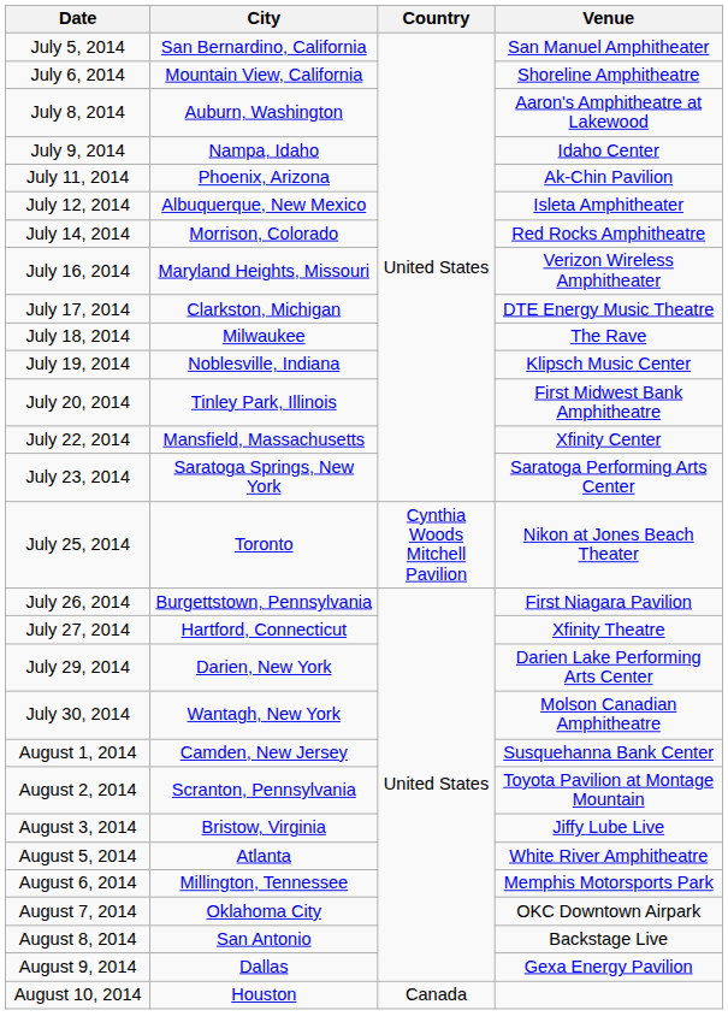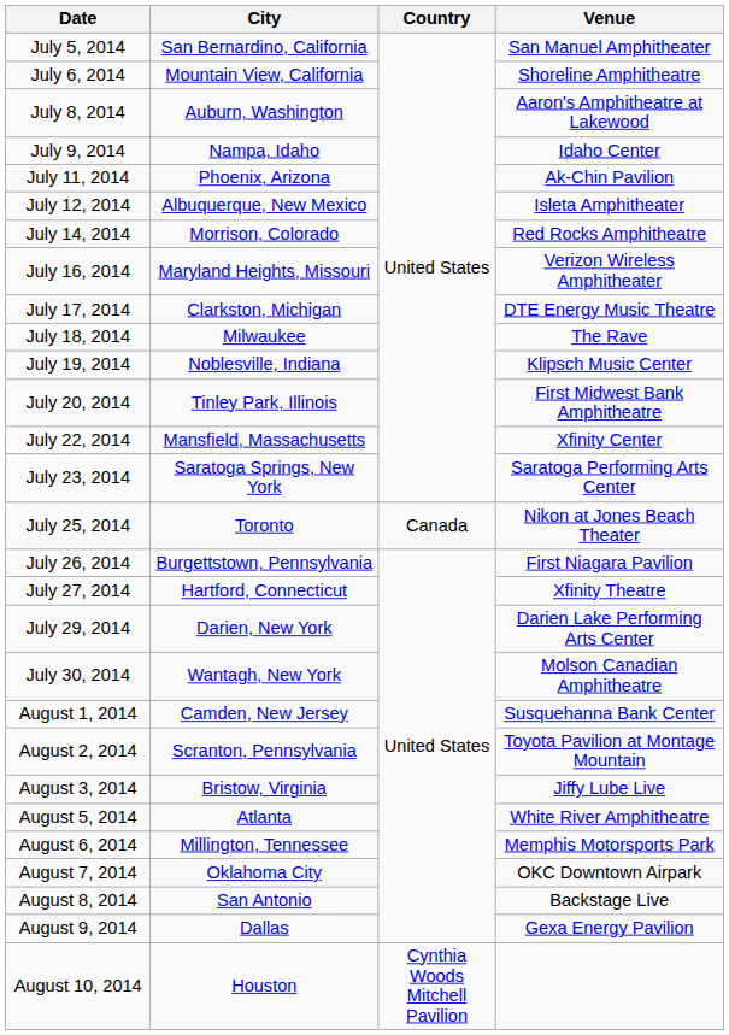 <table class="wikitable" style="text-align:center;">
 <tr>
 <th style="width:125px;">Date</th>
 <th style="width:200px;">City</th>
 <th style="width:100px;">Country</th>
 <th style="width:200px;">Venue</th>
 </tr>
 <tr>
 <td>July 5, 2014</td>
 <td><a href='#'>San Bernardino, California</a></td>
 <td rowspan="14">United States</td>
 <td><a href='#'>San Manuel Amphitheater</a></td>
 </tr>
 <tr>
 <td>July 6, 2014</td>
 <td><a href='#'>Mountain View, California</a></td>
 <td><a href='#'>Shoreline Amphitheatre</a></td>
 </tr>
 <tr>
 <td>July 8, 2014</td>
 <td><a href='#'>Auburn, Washington</a></td>
 <td><a href='#'>Aaron's Amphitheatre at Lakewood</a></td>
 </tr>
 <tr>
 <td>July 9, 2014</td>
 <td><a href='#'>Nampa, Idaho</a></td>
 <td><a href='#'>Idaho Center</a></td>
 </tr>
 <tr>
 <td>July 11, 2014</td>
 <td><a href='#'>Phoenix, Arizona</a></td>
 <td><a href='#'>Ak-Chin Pavilion</a></td>
 </tr>
 <tr>
 <td>July 12, 2014</td>
 <td><a href='#'>Albuquerque, New Mexico</a></td>
 <td><a href='#'>Isleta Amphitheater</a></td>
 </tr>
 <tr>
 <td>July 14, 2014</td>
 <td><a href='#'>Morrison, Colorado</a></td>
 <td><a href='#'>Red Rocks Amphitheatre</a></td>
 </tr>
 <tr>
 <td>July 16, 2014</td>
 <td><a href='#'>Maryland Heights, Missouri</a></td>
 <td><a href='#'>Verizon Wireless Amphitheater</a></td>
 </tr>
 <tr>
 <td>July 17, 2014</td>
 <td><a href='#'>Clarkston, Michigan</a></td>
 <td><a href='#'>DTE Energy Music Theatre</a></td>
 </tr>
 <tr>
 <td>July 18, 2014</td>
 <td><a href='#'>Milwaukee</a></td>
 <td><a href='#'>The Rave</a></td>
 </tr>
 <tr>
 <td>July 19, 2014</td>
 <td><a href='#'>Noblesville, Indiana</a></td>
 <td><a href='#'>Klipsch Music Center</a></td>
 </tr>
 <tr>
 <td>July 20, 2014</td>
 <td><a href='#'>Tinley Park, Illinois</a></td>
 <td><a href='#'>First Midwest Bank Amphitheatre</a></td>
 </tr>
 <tr>
 <td>July 22, 2014</td>
 <td><a href='#'>Mansfield, Massachusetts</a></td>
 <td><a href='#'>Xfinity Center</a></td>
 </tr>
 <tr>
 <td>July 23, 2014</td>
 <td><a href='#'>Saratoga Springs, New York</a></td>
 <td><a href='#'>Saratoga Performing Arts Center</a></td>
 </tr>
 <tr>
 <td>July 25, 2014</td>
 <td><a href='#'>Toronto</a></td>
-<td><a href='#'>Cynthia Woods Mitchell Pavilion</a></td>
+<td>Canada</td>
 <td><a href='#'>Nikon at Jones Beach Theater</a></td>
 </tr>
 <tr>
 <td>July 26, 2014</td>
 <td><a href='#'>Burgettstown, Pennsylvania</a></td>
 <td rowspan="12">United States</td>
 <td><a href='#'>First Niagara Pavilion</a></td>
 </tr>
 <tr>
 <td>July 27, 2014</td>
 <td><a href='#'>Hartford, Connecticut</a></td>
 <td><a href='#'>Xfinity Theatre</a></td>
 </tr>
 <tr>
 <td>July 29, 2014</td>
 <td><a href='#'>Darien, New York</a></td>
 <td><a href='#'>Darien Lake Performing Arts Center</a></td>
 </tr>
 <tr>
 <td>July 30, 2014</td>
 <td><a href='#'>Wantagh, New York</a></td>
 <td><a href='#'>Molson Canadian Amphitheatre</a></td>
 </tr>
 <tr>
 <td>August 1, 2014</td>
 <td><a href='#'>Camden, New Jersey</a></td>
 <td><a href='#'>Susquehanna Bank Center</a></td>
 </tr>
 <tr>
 <td>August 2, 2014</td>
 <td><a href='#'>Scranton, Pennsylvania</a></td>
 <td><a href='#'>Toyota Pavilion at Montage Mountain</a></td>
 </tr>
 <tr>
 <td>August 3, 2014</td>
 <td><a href='#'>Bristow, Virginia</a></td>
 <td><a href='#'>Jiffy Lube Live</a></td>
 </tr>
 <tr>
 <td>August 5, 2014</td>
 <td><a href='#'>Atlanta</a></td>
 <td><a href='#'>White River Amphitheatre</a></td>
 </tr>
 <tr>
 <td>August 6, 2014</td>
 <td><a href='#'>Millington, Tennessee</a></td>
 <td><a href='#'>Memphis Motorsports Park</a></td>
 </tr>
 <tr>
 <td>August 7, 2014</td>
 <td><a href='#'>Oklahoma City</a></td>
 <td>OKC Downtown Airpark</td>
 </tr>
 <tr>
 <td>August 8, 2014</td>
 <td><a href='#'>San Antonio</a></td>
 <td>Backstage Live</td>
 </tr>
 <tr>
 <td>August 9, 2014</td>
 <td><a href='#'>Dallas</a></td>
 <td><a href='#'>Gexa Energy Pavilion</a></td>
 </tr>
 <tr>
 <td>August 10, 2014</td>
 <td><a href='#'>Houston</a></td>
-<td>Canada</td>
+<td><a href='#'>Cynthia Woods Mitchell Pavilion</a></td>
 </tr>
 </table>
